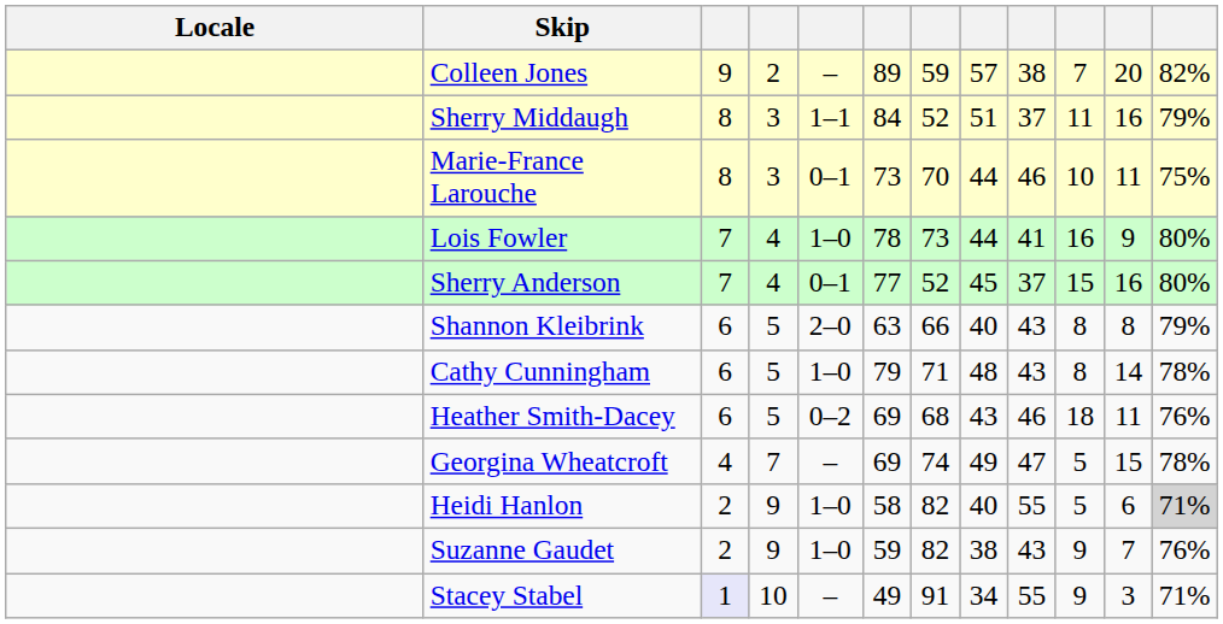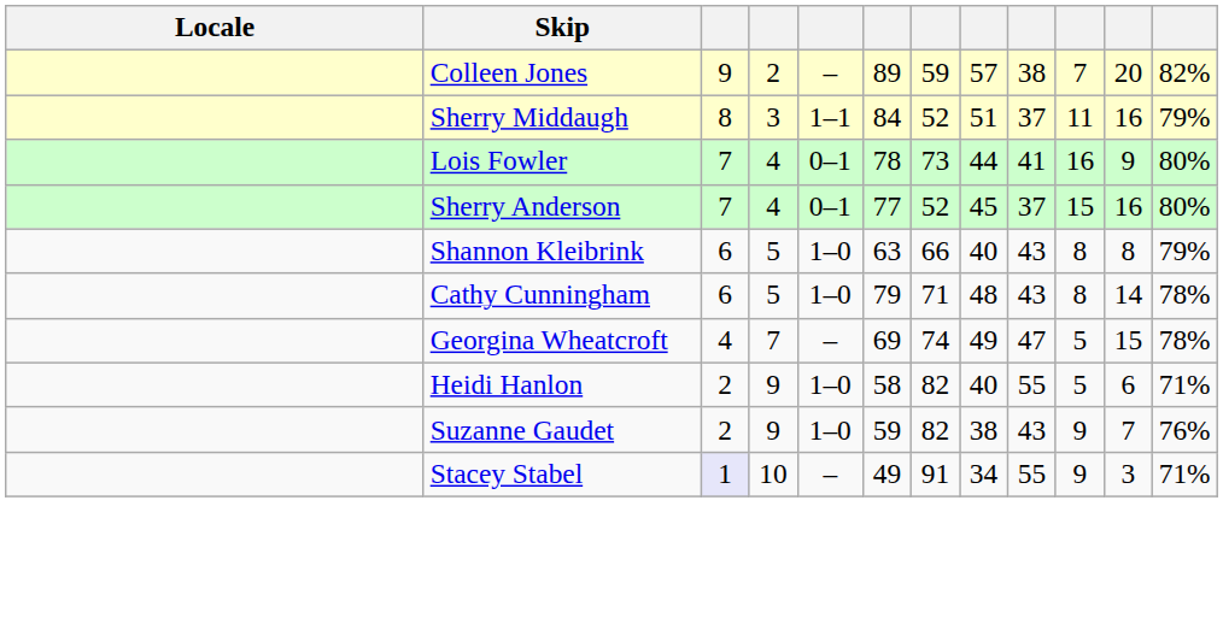 <table class="wikitable" style="text-align: center;">
 <tr>
 <th width=230>Locale</th>
 <th width=150>Skip</th>
 <th width=20></th>
 <th width=20></th>
 <th width=30></th>
 <th width=20></th>
 <th width=20></th>
 <th width=20></th>
 <th width=20></th>
 <th width=20></th>
 <th width=20></th>
 <th width=20></th>
 </tr>
 <tr bgcolor="#ffc">
 <td style="text-align: left;"></td>
 <td style="text-align: left;"><a href='#'>Colleen Jones</a></td>
 <td>9</td>
 <td>2</td>
 <td>–</td>
 <td>89</td>
 <td>59</td>
 <td>57</td>
 <td>38</td>
 <td>7</td>
 <td>20</td>
 <td>82%</td>
 </tr>
 <tr bgcolor="#ffc">
 <td style="text-align: left;"></td>
 <td style="text-align: left;"><a href='#'>Sherry Middaugh</a></td>
 <td>8</td>
 <td>3</td>
 <td>1–1</td>
 <td>84</td>
 <td>52</td>
 <td>51</td>
 <td>37</td>
 <td>11</td>
 <td>16</td>
 <td>79%</td>
 </tr>
-<tr bgcolor="#ffc">
-<td style="text-align: left;"></td>
-<td style="text-align: left;"><a href='#'>Marie-France Larouche</a></td>
-<td>8</td>
-<td>3</td>
-<td>0–1</td>
-<td>73</td>
-<td>70</td>
-<td>44</td>
-<td>46</td>
-<td>10</td>
-<td>11</td>
-<td>75%</td>
-</tr>
 <tr bgcolor="#ccffcc">
 <td style="text-align: left;"></td>
 <td style="text-align: left;"><a href='#'>Lois Fowler</a></td>
 <td>7</td>
 <td>4</td>
-<td>1–0</td>
+<td>0–1</td>
 <td>78</td>
 <td>73</td>
 <td>44</td>
 <td>41</td>
 <td>16</td>
 <td>9</td>
 <td>80%</td>
 </tr>
 <tr bgcolor="#ccffcc">
 <td style="text-align: left;"></td>
 <td style="text-align: left;"><a href='#'>Sherry Anderson</a></td>
 <td>7</td>
 <td>4</td>
 <td>0–1</td>
 <td>77</td>
 <td>52</td>
 <td>45</td>
 <td>37</td>
 <td>15</td>
 <td>16</td>
 <td>80%</td>
 </tr>
 <tr>
 <td style="text-align: left;"></td>
 <td style="text-align: left;"><a href='#'>Shannon Kleibrink</a></td>
 <td>6</td>
 <td>5</td>
-<td>2–0</td>
+<td>1–0</td>
 <td>63</td>
 <td>66</td>
 <td>40</td>
 <td>43</td>
 <td>8</td>
 <td>8</td>
 <td>79%</td>
 </tr>
 <tr>
 <td style="text-align: left;"></td>
 <td style="text-align: left;"><a href='#'>Cathy Cunningham</a></td>
 <td>6</td>
 <td>5</td>
 <td>1–0</td>
 <td>79</td>
 <td>71</td>
 <td>48</td>
 <td>43</td>
 <td>8</td>
 <td>14</td>
 <td>78%</td>
-</tr>
-<tr>
-<td style="text-align: left;"></td>
-<td style="text-align: left;"><a href='#'>Heather Smith-Dacey</a></td>
-<td>6</td>
-<td>5</td>
-<td>0–2</td>
-<td>69</td>
-<td>68</td>
-<td>43</td>
-<td>46</td>
-<td>18</td>
-<td>11</td>
-<td>76%</td>
 </tr>
 <tr>
 <td style="text-align: left;"></td>
 <td style="text-align: left;"><a href='#'>Georgina Wheatcroft</a></td>
 <td>4</td>
 <td>7</td>
 <td>–</td>
 <td>69</td>
 <td>74</td>
 <td>49</td>
 <td>47</td>
 <td>5</td>
 <td>15</td>
 <td>78%</td>
 </tr>
 <tr>
 <td style="text-align: left;"></td>
 <td style="text-align: left;"><a href='#'>Heidi Hanlon</a></td>
 <td>2</td>
 <td>9</td>
 <td>1–0</td>
 <td>58</td>
 <td>82</td>
 <td>40</td>
 <td>55</td>
 <td>5</td>
 <td>6</td>
-<td style="background: lightgrey;">71%</td>
+<td>71%</td>
 </tr>
 <tr>
 <td style="text-align: left;"></td>
 <td style="text-align: left;"><a href='#'>Suzanne Gaudet</a></td>
 <td>2</td>
 <td>9</td>
 <td>1–0</td>
 <td>59</td>
 <td>82</td>
 <td>38</td>
 <td>43</td>
 <td>9</td>
 <td>7</td>
 <td>76%</td>
 </tr>
 <tr>
 <td style="text-align: left;"></td>
 <td style="text-align: left;"><a href='#'>Stacey Stabel</a></td>
 <td style="background: lavender;">1</td>
 <td>10</td>
 <td>–</td>
 <td>49</td>
 <td>91</td>
 <td>34</td>
 <td>55</td>
 <td>9</td>
 <td>3</td>
 <td>71%</td>
 </tr>
 </table>
